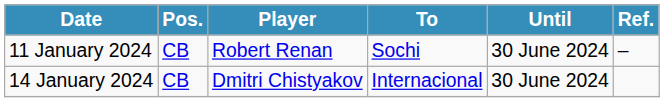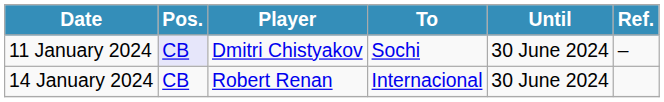 <table class="wikitable plainrowheaders sortable">
 <tr>
 <th style="background:#348EB9; color:white; text-align:center;">Date</th>
 <th style="background:#348EB9; color:white; text-align:center;">Pos.</th>
 <th style="background:#348EB9; color:white; text-align:center;">Player</th>
 <th style="background:#348EB9; color:white; text-align:center;">To</th>
 <th style="background:#348EB9; color:white; text-align:center;">Until</th>
 <th style="background:#348EB9; color:white; text-align:center;">Ref.</th>
 </tr>
 <tr>
 <td>11 January 2024</td>
-<td><a href='#'>CB</a></td>
-<td> <a href='#'>Robert Renan</a></td>
+<td style="background: lavender;"><a href='#'>CB</a></td>
+<td> <a href='#'>Dmitri Chistyakov</a></td>
 <td> <a href='#'>Sochi</a></td>
 <td>30 June 2024</td>
 <td>–</td>
 </tr>
 <tr>
 <td>14 January 2024</td>
 <td><a href='#'>CB</a></td>
-<td> <a href='#'>Dmitri Chistyakov</a></td>
+<td> <a href='#'>Robert Renan</a></td>
 <td> <a href='#'>Internacional</a></td>
 <td>30 June 2024</td>
 <td></td>
 </tr>
 <tr>
 </tr>
 </table>
